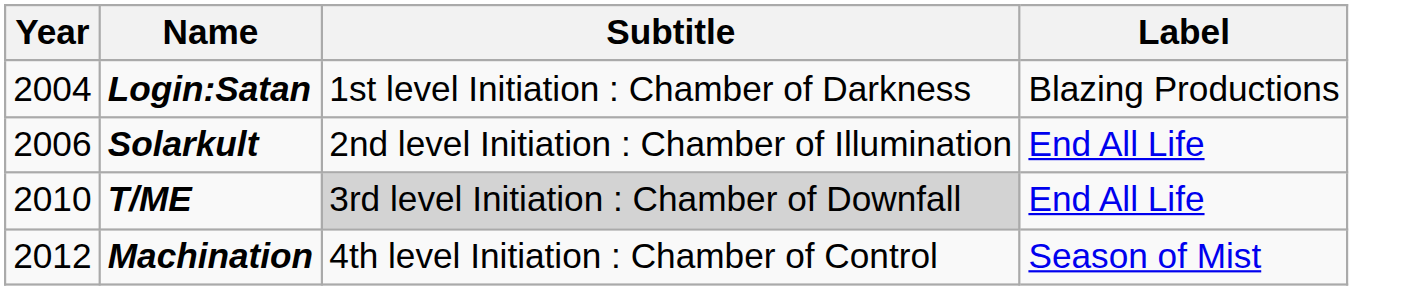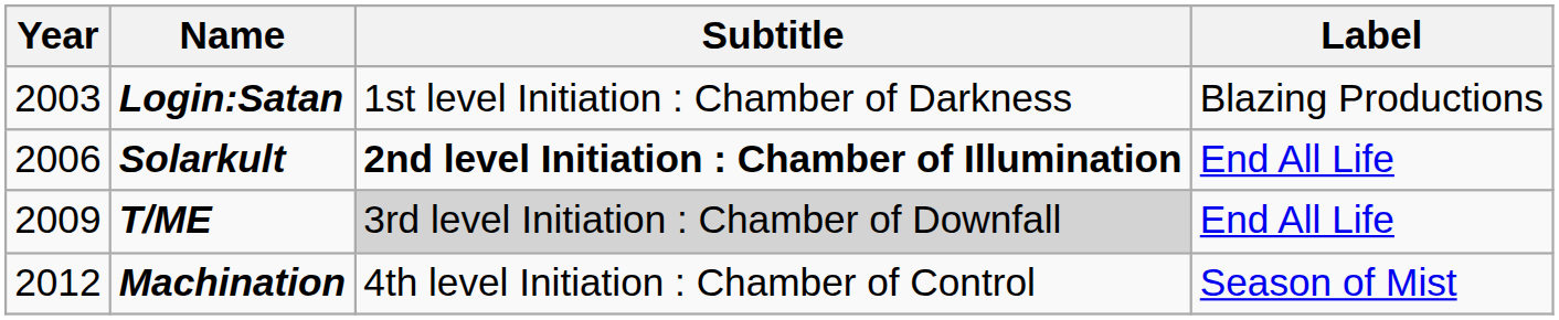 <table class="wikitable">
 <tr>
 <th>Year</th>
 <th>Name</th>
 <th>Subtitle</th>
 <th>Label</th>
 </tr>
 <tr>
-<td>2004</td>
+<td>2003</td>
 <td><strong><em> Login:Satan </em></strong></td>
 <td>1st level Initiation : Chamber of Darkness</td>
 <td>Blazing Productions</td>
 </tr>
 <tr>
 <td>2006</td>
 <td><strong><em> Solarkult </em></strong></td>
-<td>2nd level Initiation : Chamber of Illumination</td>
+<td><strong>2nd level Initiation : Chamber of Illumination</strong></td>
 <td><a href='#'>End All Life</a></td>
 </tr>
 <tr>
-<td>2010</td>
+<td>2009</td>
 <td><strong><em> T/ME </em></strong></td>
 <td style="background: lightgrey;">3rd level Initiation : Chamber of Downfall</td>
 <td><a href='#'>End All Life</a></td>
 </tr>
 <tr>
 <td>2012</td>
 <td><strong><em> Machination </em></strong> </td>
 <td>4th level Initiation : Chamber of Control</td>
 <td><a href='#'>Season of Mist</a></td>
 </tr>
 </table>
